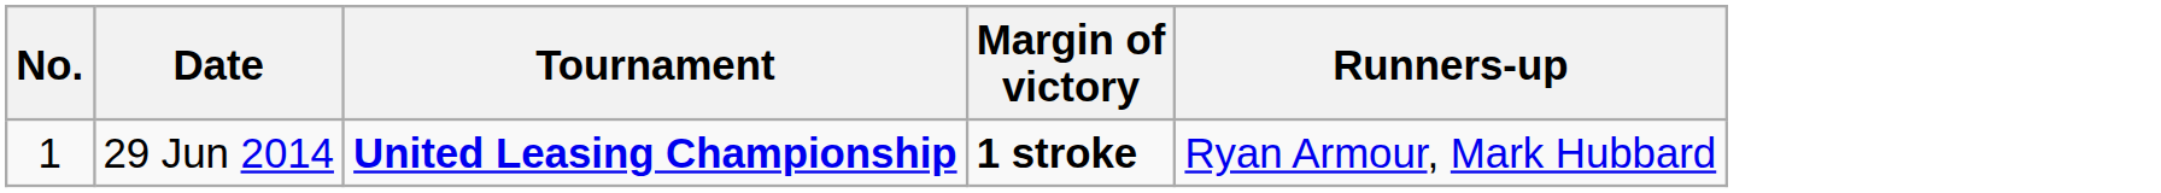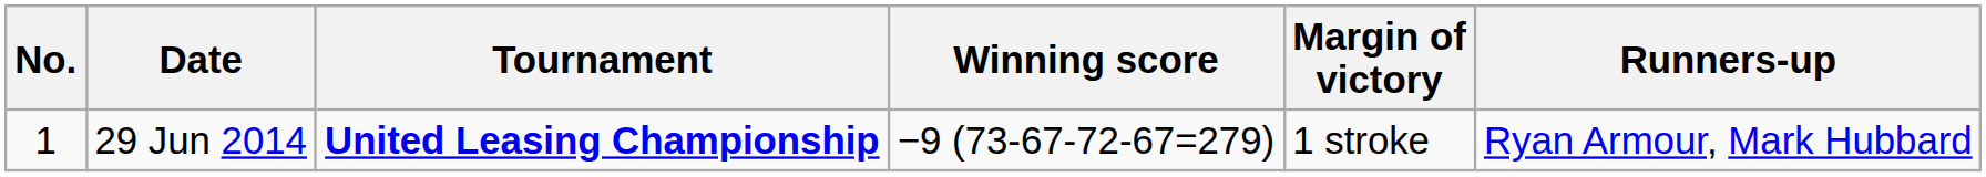 <table class="wikitable" style="font-size:95%;">
 <tr>
 <th>No.</th>
 <th>Date</th>
 <th>Tournament</th>
+<th>Winning score</th>
 <th>Margin of<br>victory</th>
 <th>Runners-up</th>
 </tr>
 <tr>
 <td align=center>1</td>
 <td align=right>29 Jun <a href='#'>2014</a></td>
 <td><strong><a href='#'>United Leasing Championship</a></strong></td>
-<td><strong>1 stroke</strong></td>
+<td>−9 (73-67-72-67=279)</td>
+<td>1 stroke</td>
 <td> <a href='#'>Ryan Armour</a>,  <a href='#'>Mark Hubbard</a></td>
 </tr>
 </table>
